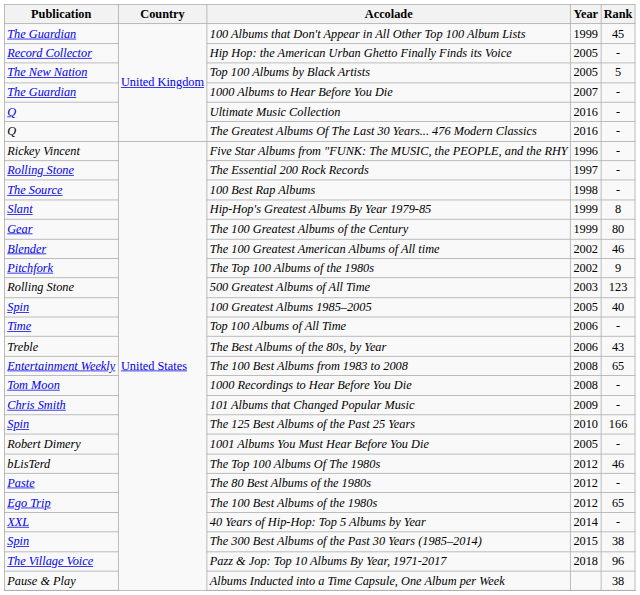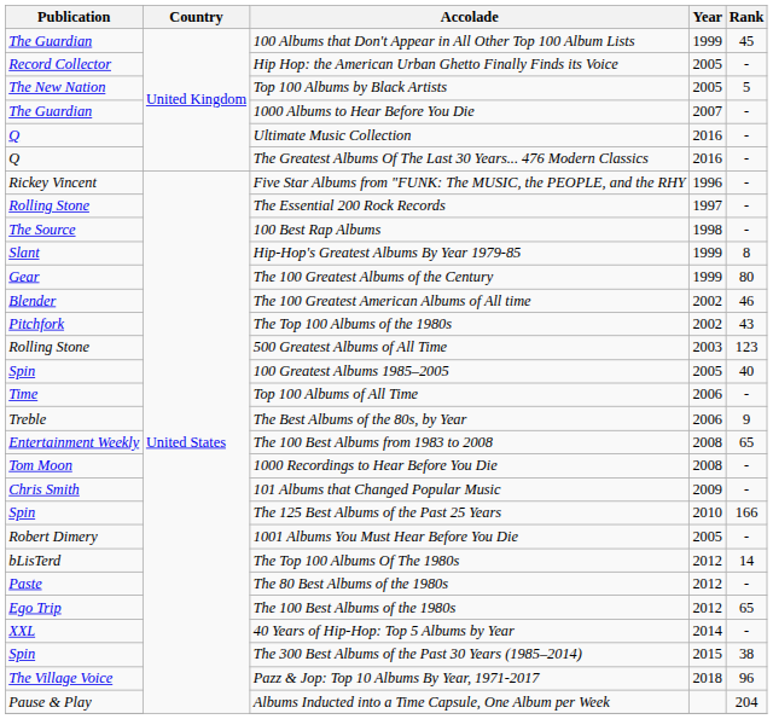 <table class="wikitable">
 <tr>
 <th>Publication</th>
 <th>Country</th>
 <th>Accolade</th>
 <th>Year</th>
 <th>Rank</th>
 </tr>
 <tr>
 <td><em><a href='#'>The Guardian</a></em></td>
 <td rowspan=6><a href='#'>United Kingdom</a></td>
 <td><em>100 Albums that Don't Appear in All Other Top 100 Album Lists</em></td>
 <td>1999</td>
 <td style="text-align:center;">45</td>
 </tr>
 <tr>
 <td><em><a href='#'>Record Collector</a></em></td>
 <td><em>Hip Hop: the American Urban Ghetto Finally Finds its Voice</em></td>
 <td>2005</td>
 <td style="text-align:center;">-</td>
 </tr>
 <tr>
 <td><em><a href='#'>The New Nation</a></em></td>
 <td><em>Top 100 Albums by Black Artists</em></td>
 <td>2005</td>
 <td style="text-align:center;">5</td>
 </tr>
 <tr>
 <td><em><a href='#'>The Guardian</a></em></td>
 <td><em>1000 Albums to Hear Before You Die</em></td>
 <td>2007</td>
 <td style="text-align:center;">-</td>
 </tr>
 <tr>
 <td><em><a href='#'>Q</a></em></td>
 <td><em>Ultimate Music Collection</em></td>
 <td>2016</td>
 <td style="text-align:center;">-</td>
 </tr>
 <tr>
 <td><em>Q</em></td>
 <td><em>The Greatest Albums Of The Last 30 Years... 476 Modern Classics</em></td>
 <td>2016</td>
 <td style="text-align:center;">-</td>
 </tr>
 <tr>
 <td><em>Rickey Vincent</em></td>
 <td rowspan=30><a href='#'>United States</a></td>
 <td><em>Five Star Albums from "FUNK: The MUSIC, the PEOPLE, and the RHY</em></td>
 <td>1996</td>
 <td style="text-align:center;">-</td>
 </tr>
 <tr>
 <td><em><a href='#'>Rolling Stone</a></em></td>
 <td><em>The Essential 200 Rock Records</em></td>
 <td>1997</td>
 <td style="text-align:center;">-</td>
 </tr>
 <tr>
 <td><em><a href='#'>The Source</a></em></td>
 <td><em>100 Best Rap Albums</em></td>
 <td>1998</td>
 <td style="text-align:center;">-</td>
 </tr>
 <tr>
 <td><em><a href='#'>Slant</a></em></td>
 <td><em>Hip-Hop's Greatest Albums By Year 1979-85</em></td>
 <td>1999</td>
 <td style="text-align:center;">8</td>
 </tr>
 <tr>
 <td><em><a href='#'>Gear</a></em></td>
 <td><em>The 100 Greatest Albums of the Century</em></td>
 <td>1999</td>
 <td style="text-align:center;">80</td>
 </tr>
 <tr>
 <td><em><a href='#'>Blender</a></em></td>
 <td><em>The 100 Greatest American Albums of All time</em></td>
 <td>2002</td>
 <td style="text-align:center;">46</td>
 </tr>
 <tr>
 <td><em><a href='#'>Pitchfork</a></em></td>
 <td><em>The Top 100 Albums of the 1980s</em></td>
 <td>2002</td>
-<td style="text-align:center;">9</td>
+<td style="text-align:center;">43</td>
 </tr>
 <tr>
 <td><em>Rolling Stone</em></td>
 <td><em>500 Greatest Albums of All Time</em></td>
 <td>2003</td>
 <td style="text-align:center;">123</td>
 </tr>
 <tr>
 <td><em><a href='#'>Spin</a></em></td>
 <td><em>100 Greatest Albums 1985–2005</em></td>
 <td>2005</td>
 <td style="text-align:center;">40</td>
 </tr>
 <tr>
 <td><em><a href='#'>Time</a></em></td>
 <td><em>Top 100 Albums of All Time</em></td>
 <td>2006</td>
 <td style="text-align:center;">-</td>
 </tr>
 <tr>
 <td><em>Treble</em></td>
 <td><em>The Best Albums of the 80s, by Year</em></td>
 <td>2006</td>
-<td style="text-align:center;">43</td>
+<td style="text-align:center;">9</td>
 </tr>
 <tr>
 <td><em><a href='#'>Entertainment Weekly</a></em></td>
 <td><em>The 100 Best Albums from 1983 to 2008</em></td>
 <td>2008</td>
 <td style="text-align:center;">65</td>
 </tr>
 <tr>
 <td><em><a href='#'>Tom Moon</a></em></td>
 <td><em>1000 Recordings to Hear Before You Die</em></td>
 <td>2008</td>
 <td style="text-align:center;">-</td>
 </tr>
 <tr>
 <td><em><a href='#'>Chris Smith</a></em></td>
 <td><em>101 Albums that Changed Popular Music</em></td>
 <td>2009</td>
 <td style="text-align:center;">-</td>
 </tr>
 <tr>
 <td><em><a href='#'>Spin</a></em></td>
 <td><em>The 125 Best Albums of the Past 25 Years</em></td>
 <td>2010</td>
 <td style="text-align:center;">166</td>
 </tr>
 <tr>
 <td><em>Robert Dimery</em></td>
 <td><em>1001 Albums You Must Hear Before You Die</em></td>
 <td>2005</td>
 <td style="text-align:center;">-</td>
 </tr>
 <tr>
 <td><em>bLisTerd</em></td>
 <td><em>The Top 100 Albums Of The 1980s</em></td>
 <td>2012</td>
-<td style="text-align:center;">46</td>
+<td style="text-align:center;">14</td>
 </tr>
 <tr>
 <td><em><a href='#'>Paste</a></em></td>
 <td><em>The 80 Best Albums of the 1980s</em></td>
 <td>2012</td>
 <td style="text-align:center;">-</td>
 </tr>
 <tr>
 <td><em><a href='#'>Ego Trip</a></em></td>
 <td><em>The 100 Best Albums of the 1980s</em></td>
 <td>2012</td>
 <td style="text-align:center;">65</td>
 </tr>
 <tr>
 <td><em><a href='#'>XXL</a></em></td>
 <td><em>40 Years of Hip-Hop: Top 5 Albums by Year</em></td>
 <td>2014</td>
 <td style="text-align:center;">-</td>
 </tr>
 <tr>
 <td><em><a href='#'>Spin</a></em></td>
 <td><em>The 300 Best Albums of the Past 30 Years (1985–2014)</em></td>
 <td>2015</td>
 <td style="text-align:center;">38</td>
 </tr>
 <tr>
 <td><em><a href='#'>The Village Voice</a></em></td>
 <td><em>Pazz & Jop: Top 10 Albums By Year, 1971-2017</em></td>
 <td>2018</td>
 <td style="text-align:center;">96</td>
 </tr>
 <tr>
 <td><em>Pause & Play</em></td>
 <td><em>Albums Inducted into a Time Capsule, One Album per Week</em></td>
 <td></td>
-<td style="text-align:center;">38</td>
+<td style="text-align:center;">204</td>
 </tr>
 <tr>
 </tr>
 </table>
